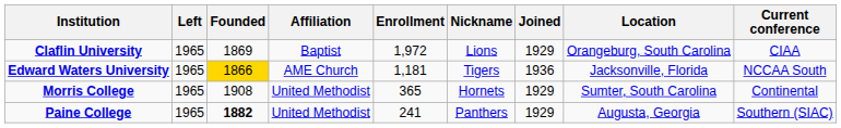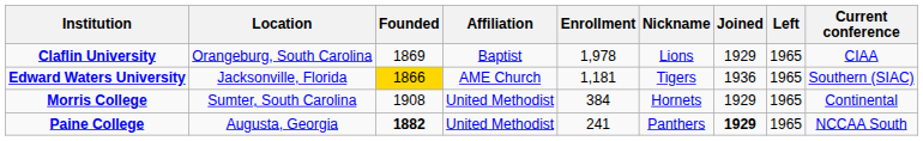 <table class="wikitable sortable" style="text-align:center">
 <tr>
 <th>Institution</th>
-<th>Left</th>
+<th>Location</th>
 <th>Founded</th>
 <th>Affiliation</th>
 <th>Enrollment</th>
 <th>Nickname</th>
 <th>Joined</th>
-<th>Location</th>
+<th>Left</th>
 <th>Current<br>conference</th>
 </tr>
 <tr>
 <td><strong><a href='#'>Claflin University</a></strong></td>
-<td>1965</td>
+<td><a href='#'>Orangeburg, South Carolina</a></td>
 <td>1869</td>
 <td><a href='#'>Baptist</a></td>
-<td>1,972</td>
+<td>1,978</td>
 <td><a href='#'>Lions</a></td>
 <td>1929</td>
-<td><a href='#'>Orangeburg, South Carolina</a></td>
+<td>1965</td>
 <td><a href='#'>CIAA</a></td>
 </tr>
 <tr>
 <td><strong><a href='#'>Edward Waters University</a></strong></td>
-<td>1965</td>
+<td><a href='#'>Jacksonville, Florida</a></td>
 <td style="background: gold;">1866</td>
 <td><a href='#'>AME Church</a></td>
 <td>1,181</td>
 <td><a href='#'>Tigers</a></td>
 <td>1936</td>
-<td><a href='#'>Jacksonville, Florida</a></td>
-<td><a href='#'>NCCAA South</a></td>
+<td>1965</td>
+<td><a href='#'>Southern (SIAC)</a></td>
 </tr>
 <tr>
 <td><strong><a href='#'>Morris College</a></strong></td>
-<td>1965</td>
+<td><a href='#'>Sumter, South Carolina</a></td>
 <td>1908</td>
 <td><a href='#'>United Methodist</a></td>
-<td>365</td>
+<td>384</td>
 <td><a href='#'>Hornets</a></td>
 <td>1929</td>
-<td><a href='#'>Sumter, South Carolina</a></td>
+<td>1965</td>
 <td><a href='#'>Continental</a></td>
 </tr>
 <tr>
 <td><strong><a href='#'>Paine College</a></strong></td>
-<td>1965</td>
+<td><a href='#'>Augusta, Georgia</a></td>
 <td><strong>1882</strong></td>
 <td><a href='#'>United Methodist</a></td>
 <td>241</td>
 <td><a href='#'>Panthers</a></td>
-<td>1929</td>
-<td><a href='#'>Augusta, Georgia</a></td>
-<td><a href='#'>Southern (SIAC)</a></td>
+<td><strong>1929</strong></td>
+<td>1965</td>
+<td><a href='#'>NCCAA South</a></td>
 </tr>
 </table>
